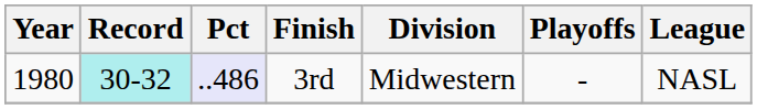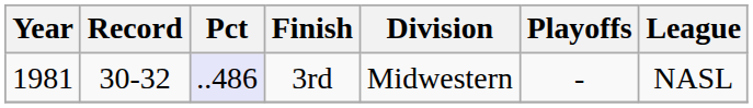 <table class="wikitable">
 <tr style="background: #F2F2F2;">
 <th>Year</th>
 <th>Record</th>
 <th>Pct</th>
 <th>Finish</th>
 <th>Division</th>
 <th>Playoffs</th>
 <th>League</th>
 </tr>
 <tr align=center>
-<td>1980</td>
-<td style="background: paleturquoise;">30-32</td>
+<td>1981</td>
+<td>30-32</td>
 <td style="background: lavender;">..486</td>
 <td>3rd</td>
 <td>Midwestern</td>
 <td>-</td>
 <td>NASL</td>
 </tr>
 <tr align=center>
 </tr>
 </table>
